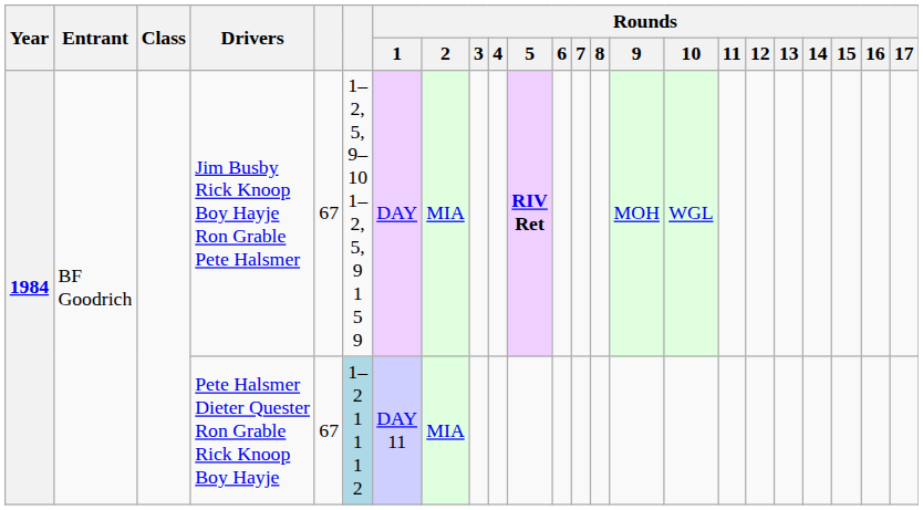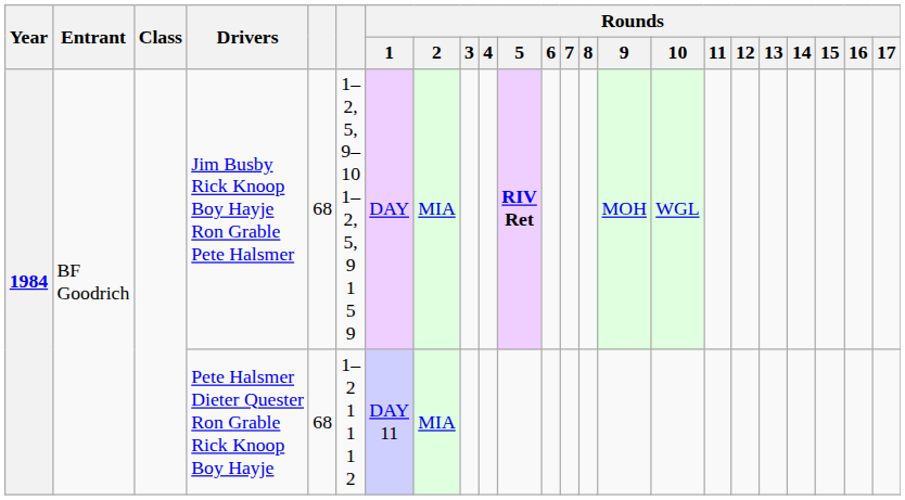 <table class = "wikitable" style="text-align:center; font-size:90%">
 <tr>
 <th rowspan="2">Year</th>
 <th rowspan="2">Entrant</th>
 <th rowspan="2">Class</th>
 <th rowspan="2">Drivers</th>
 <th rowspan="2"></th>
 <th rowspan="2"></th>
 <th colspan="17">Rounds</th>
 </tr>
 <tr>
 <th scope="col">1</th>
 <th scope="col">2</th>
 <th scope="col">3</th>
 <th scope="col">4</th>
 <th scope="col">5</th>
 <th scope="col">6</th>
 <th scope="col">7</th>
 <th scope="col">8</th>
 <th scope="col">9</th>
 <th scope="col">10</th>
 <th scope="col">11</th>
 <th scope="col">12</th>
 <th scope="col">13</th>
 <th scope="col">14</th>
 <th scope="col">15</th>
 <th scope="col">16</th>
 <th scope="col">17</th>
 </tr>
 <tr>
 <th rowspan="2"><a href='#'>1984</a></th>
 <td rowspan="2" align="left" style="border-left:0px"> BF Goodrich</td>
 <td rowspan="2"></td>
 <td align="left " style="border-left:0px"> <a href='#'>Jim&nbsp;Busby</a><br>  <a href='#'>Rick&nbsp;Knoop</a><br>  <a href='#'>Boy&nbsp;Hayje</a><br>  <a href='#'>Ron&nbsp;Grable</a><br>  <a href='#'>Pete&nbsp;Halsmer</a></td>
-<td>67</td>
+<td>68</td>
 <td>1–2, 5, 9–10<br> 1–2, 5, 9<br> 1<br> 5<br> 9</td>
 <td style="background:#EFCFFF;"><a href='#'>DAY</a><br> </td>
 <td style="background:#DFFFDF;"><a href='#'>MIA</a><br> </td>
 <td></td>
 <td></td>
 <td style="background:#EFCFFF;"><strong><a href='#'>RIV</a><br> Ret</strong></td>
 <td></td>
 <td></td>
 <td></td>
 <td style="background:#DFFFDF;"><a href='#'>MOH</a><br> </td>
 <td style="background:#DFFFDF;"><a href='#'>WGL</a><br> </td>
 <td></td>
 <td></td>
 <td></td>
 <td></td>
 <td></td>
 <td></td>
 <td></td>
 </tr>
 <tr>
 <td align="left " style="border-left:0px"> <a href='#'>Pete&nbsp;Halsmer</a><br>  <a href='#'>Dieter&nbsp;Quester</a><br>  <a href='#'>Ron&nbsp;Grable</a><br>  <a href='#'>Rick&nbsp;Knoop</a><br>  <a href='#'>Boy&nbsp;Hayje</a></td>
-<td>67</td>
-<td style="background: lightblue;">1–2<br> 1<br> 1<br> 1<br> 2</td>
+<td>68</td>
+<td>1–2<br> 1<br> 1<br> 1<br> 2</td>
 <td style="background:#CFCFFF;"><a href='#'>DAY</a><br> 11</td>
 <td style="background:#DFFFDF;"><a href='#'>MIA</a><br> </td>
 <td></td>
 <td></td>
 <td></td>
 <td></td>
 <td></td>
 <td></td>
 <td></td>
 <td></td>
 <td></td>
 <td></td>
 <td></td>
 <td></td>
 <td></td>
 <td></td>
 <td></td>
 </tr>
 </table>
